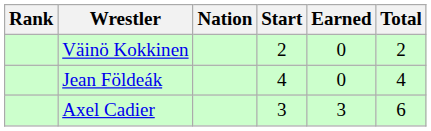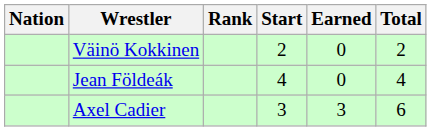 <table class="wikitable sortable" style="text-align:center;">
 <tr>
+<th>Nation</th>
+<th>Wrestler</th>
 <th>Rank</th>
-<th>Wrestler</th>
-<th>Nation</th>
 <th>Start</th>
 <th>Earned</th>
 <th>Total</th>
 </tr>
 <tr style="background:#cfc;">
+<td align=left></td>
+<td align=left><a href='#'>Väinö Kokkinen</a></td>
 <td></td>
-<td align=left><a href='#'>Väinö Kokkinen</a></td>
-<td align=left></td>
 <td>2</td>
 <td>0</td>
 <td>2</td>
 </tr>
 <tr style="background:#cfc;">
+<td align=left></td>
+<td align=left><a href='#'>Jean Földeák</a></td>
 <td></td>
-<td align=left><a href='#'>Jean Földeák</a></td>
-<td align=left></td>
 <td>4</td>
 <td>0</td>
 <td>4</td>
 </tr>
 <tr style="background:#cfc;">
+<td align=left></td>
+<td align=left><a href='#'>Axel Cadier</a></td>
 <td></td>
-<td align=left><a href='#'>Axel Cadier</a></td>
-<td align=left></td>
 <td>3</td>
 <td>3</td>
 <td>6</td>
 </tr>
 </table>
